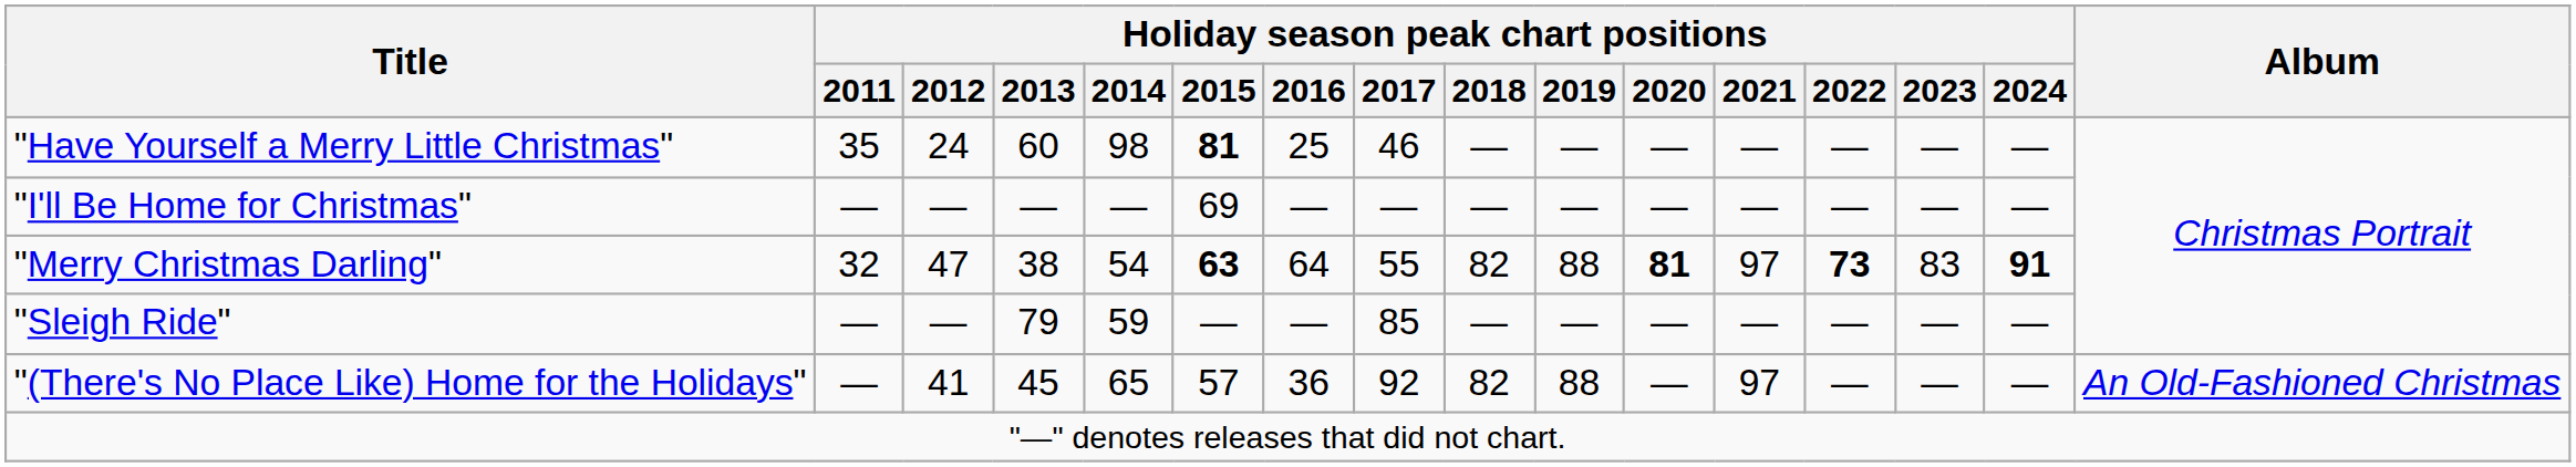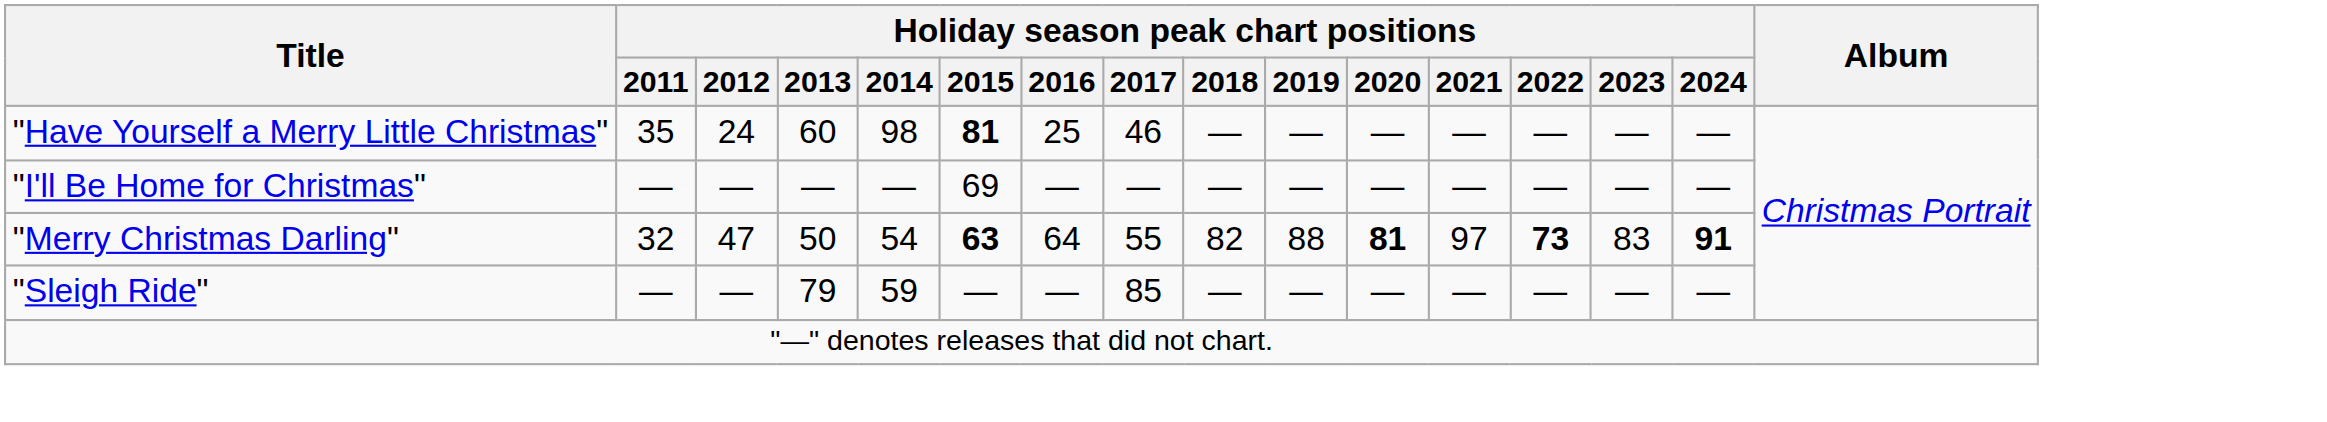 <table class = "wikitable" style = text-align:center;>
 <tr>
 <th rowspan = "2">Title</th>
 <th colspan = "14">Holiday season peak chart positions</th>
 <th rowspan = "2">Album</th>
 </tr>
 <tr style = "width:3em;font-size:90%;">
 <th align = center>2011</th>
 <th align = center>2012</th>
 <th align = center>2013</th>
 <th align = center>2014</th>
 <th align = center>2015</th>
 <th align = center>2016</th>
 <th align = center>2017</th>
 <th align = center>2018</th>
 <th align = center>2019</th>
 <th align = center>2020</th>
 <th align = center>2021</th>
 <th align = center>2022</th>
 <th align = center>2023</th>
 <th align = center>2024</th>
 </tr>
 <tr>
 <td align = left>"<a href='#'>Have Yourself a Merry Little Christmas</a>"</td>
 <td>35</td>
 <td>24</td>
 <td>60</td>
 <td>98</td>
 <td><strong>81</strong></td>
 <td>25</td>
 <td>46</td>
 <td>—</td>
 <td>—</td>
 <td>—</td>
 <td>—</td>
 <td>—</td>
 <td>—</td>
 <td>—</td>
 <td rowspan = "4" align = center><em><a href='#'>Christmas Portrait</a></em></td>
 </tr>
 <tr>
 <td align = left>"<a href='#'>I'll Be Home for Christmas</a>"</td>
 <td>—</td>
 <td>—</td>
 <td>—</td>
 <td>—</td>
 <td>69</td>
 <td>—</td>
 <td>—</td>
 <td>—</td>
 <td>—</td>
 <td>—</td>
 <td>—</td>
 <td>—</td>
 <td>—</td>
 <td>—</td>
 </tr>
 <tr>
 <td align = left>"<a href='#'>Merry Christmas Darling</a>"</td>
 <td>32</td>
 <td>47</td>
-<td>38</td>
+<td>50</td>
 <td>54</td>
 <td><strong>63</strong></td>
 <td>64</td>
 <td>55</td>
 <td>82</td>
 <td>88</td>
 <td><strong>81</strong></td>
 <td>97</td>
 <td><strong>73</strong></td>
 <td>83</td>
 <td><strong>91</strong></td>
 </tr>
 <tr>
 <td align = left>"<a href='#'>Sleigh Ride</a>"</td>
 <td>—</td>
 <td>—</td>
 <td>79</td>
 <td>59</td>
 <td>—</td>
 <td>—</td>
 <td>85</td>
 <td>—</td>
 <td>—</td>
 <td>—</td>
 <td>—</td>
 <td>—</td>
 <td>—</td>
 <td>—</td>
 </tr>
 <tr>
-<td align = left>"<a href='#'>(There's No Place Like) Home for the Holidays</a>"</td>
-<td>—</td>
-<td>41</td>
-<td>45</td>
-<td>65</td>
-<td>57</td>
-<td>36</td>
-<td>92</td>
-<td>82</td>
-<td>88</td>
-<td>—</td>
-<td>97</td>
-<td>—</td>
-<td>—</td>
-<td>—</td>
-<td align = center><em><a href='#'>An Old-Fashioned Christmas</a></em></td>
-</tr>
-<tr>
 <td align="center" colspan="16" style="font-size:85%">"—" denotes releases that did not chart.</td>
 </tr>
 </table>
